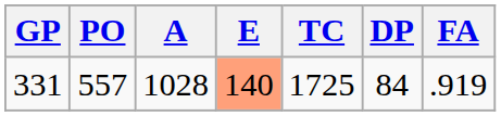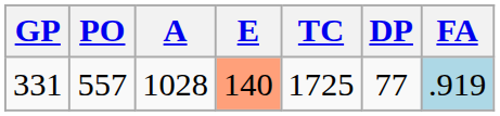 <table class="wikitable">
 <tr>
 <th><a href='#'>GP</a></th>
 <th><a href='#'>PO</a></th>
 <th><a href='#'>A</a></th>
 <th><a href='#'>E</a></th>
 <th><a href='#'>TC</a></th>
 <th><a href='#'>DP</a></th>
 <th><a href='#'>FA</a></th>
 </tr>
 <tr align=center>
 <td>331</td>
 <td>557</td>
 <td>1028</td>
 <td style="background: lightsalmon;">140</td>
 <td>1725</td>
-<td>84</td>
-<td>.919</td>
+<td>77</td>
+<td style="background: lightblue;">.919</td>
 </tr>
 </table>
